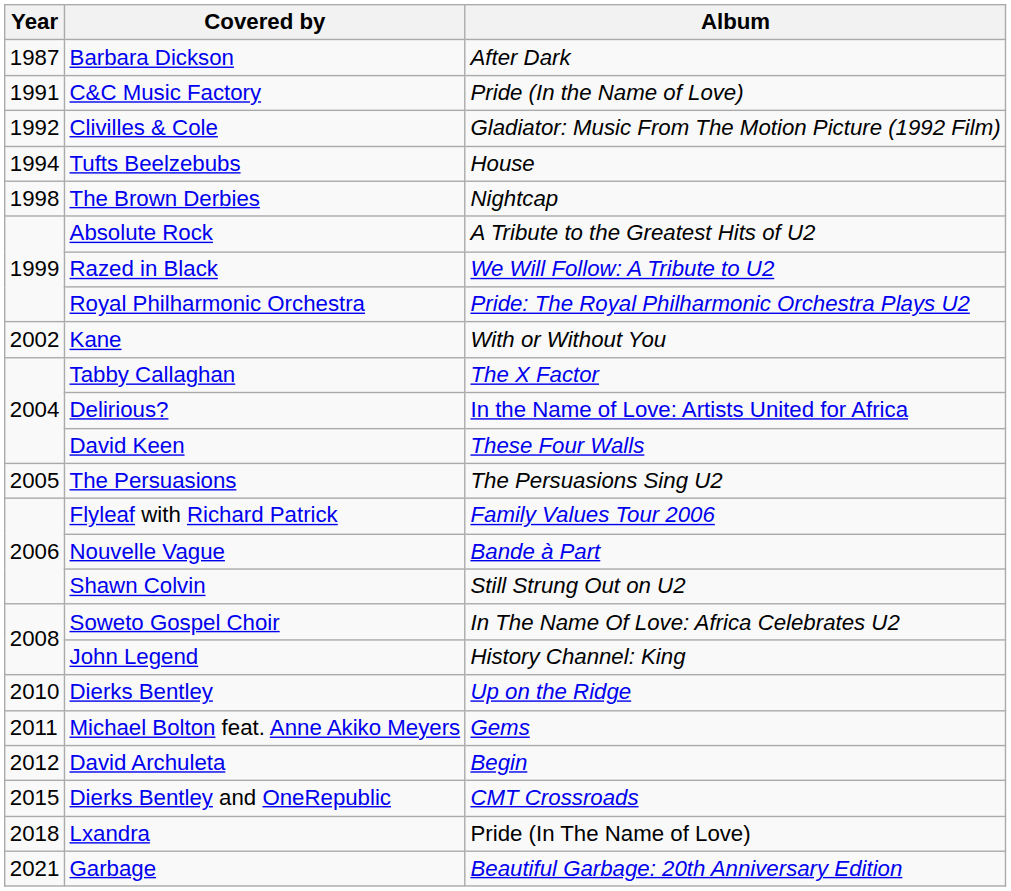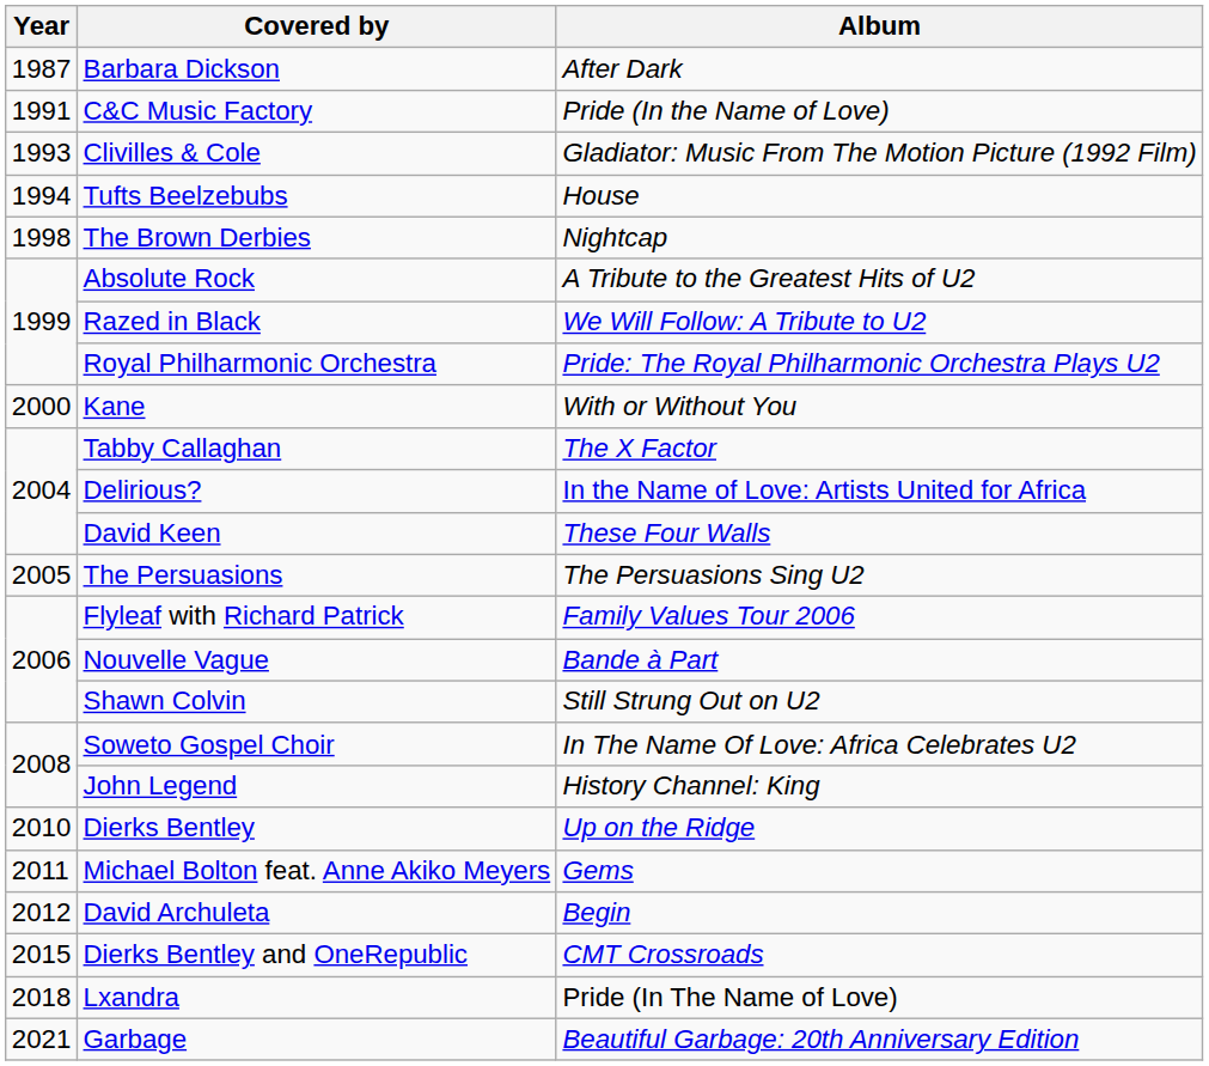 <table class="wikitable">
 <tr>
 <th>Year</th>
 <th>Covered by</th>
 <th>Album</th>
 </tr>
 <tr>
 <td>1987</td>
 <td><a href='#'>Barbara Dickson</a></td>
 <td><em>After Dark</em></td>
 </tr>
 <tr>
 <td>1991</td>
 <td><a href='#'>C&C Music Factory</a></td>
 <td><em>Pride (In the Name of Love)</em></td>
 </tr>
 <tr>
-<td>1992</td>
+<td>1993</td>
 <td><a href='#'>Clivilles & Cole</a></td>
 <td><em>Gladiator: Music From The Motion Picture (1992 Film)</em></td>
 </tr>
 <tr>
 <td>1994</td>
 <td><a href='#'>Tufts Beelzebubs</a></td>
 <td><em>House</em></td>
 </tr>
 <tr>
 <td rowspan="1">1998</td>
 <td><a href='#'>The Brown Derbies</a></td>
 <td><em>Nightcap</em></td>
 </tr>
 <tr>
 <td rowspan="3">1999</td>
 <td><a href='#'>Absolute Rock</a></td>
 <td><em>A Tribute to the Greatest Hits of U2</em></td>
 </tr>
 <tr>
 <td><a href='#'>Razed in Black</a></td>
 <td><em><a href='#'>We Will Follow: A Tribute to U2</a></em></td>
 </tr>
 <tr>
 <td><a href='#'>Royal Philharmonic Orchestra</a></td>
 <td><em><a href='#'>Pride: The Royal Philharmonic Orchestra Plays U2</a></em></td>
 </tr>
 <tr>
-<td>2002</td>
+<td>2000</td>
 <td><a href='#'>Kane</a></td>
 <td><em>With or Without You</em></td>
 </tr>
 <tr>
 <td rowspan="3">2004</td>
 <td><a href='#'>Tabby Callaghan</a></td>
 <td><em><a href='#'>The X Factor</a></em></td>
 </tr>
 <tr>
 <td><a href='#'>Delirious?</a></td>
 <td><a href='#'>In the Name of Love: Artists United for Africa</a></td>
 </tr>
 <tr>
 <td><a href='#'>David Keen</a></td>
 <td><em><a href='#'>These Four Walls</a></em></td>
 </tr>
 <tr>
 <td>2005</td>
 <td><a href='#'>The Persuasions</a></td>
 <td><em>The Persuasions Sing U2</em></td>
 </tr>
 <tr>
 <td rowspan="3">2006</td>
 <td><a href='#'>Flyleaf</a> with <a href='#'>Richard Patrick</a></td>
 <td><em><a href='#'>Family Values Tour 2006</a></em></td>
 </tr>
 <tr>
 <td><a href='#'>Nouvelle Vague</a></td>
 <td><em><a href='#'>Bande à Part</a></em></td>
 </tr>
 <tr>
 <td><a href='#'>Shawn Colvin</a></td>
 <td><em>Still Strung Out on U2</em></td>
 </tr>
 <tr>
 <td rowspan="2">2008</td>
 <td><a href='#'>Soweto Gospel Choir</a></td>
 <td><em>In The Name Of Love: Africa Celebrates U2</em></td>
 </tr>
 <tr>
 <td><a href='#'>John Legend</a></td>
 <td><em>History Channel: King</em></td>
 </tr>
 <tr>
 <td>2010</td>
 <td><a href='#'>Dierks Bentley</a></td>
 <td><em><a href='#'>Up on the Ridge</a></em></td>
 </tr>
 <tr>
 <td>2011</td>
 <td><a href='#'>Michael Bolton</a> feat. <a href='#'>Anne Akiko Meyers</a></td>
 <td><em><a href='#'>Gems</a></em></td>
 </tr>
 <tr>
 <td>2012</td>
 <td><a href='#'>David Archuleta</a></td>
 <td><em><a href='#'>Begin</a></em></td>
 </tr>
 <tr>
 <td>2015</td>
 <td><a href='#'>Dierks Bentley</a> and <a href='#'>OneRepublic</a></td>
 <td><em><a href='#'>CMT Crossroads</a></em></td>
 </tr>
 <tr>
 <td>2018</td>
 <td><a href='#'>Lxandra</a></td>
 <td>Pride (In The Name of Love)</td>
 </tr>
 <tr>
 <td>2021</td>
 <td><a href='#'>Garbage</a></td>
 <td><em><a href='#'>Beautiful Garbage: 20th Anniversary Edition</a></em></td>
 </tr>
 </table>
